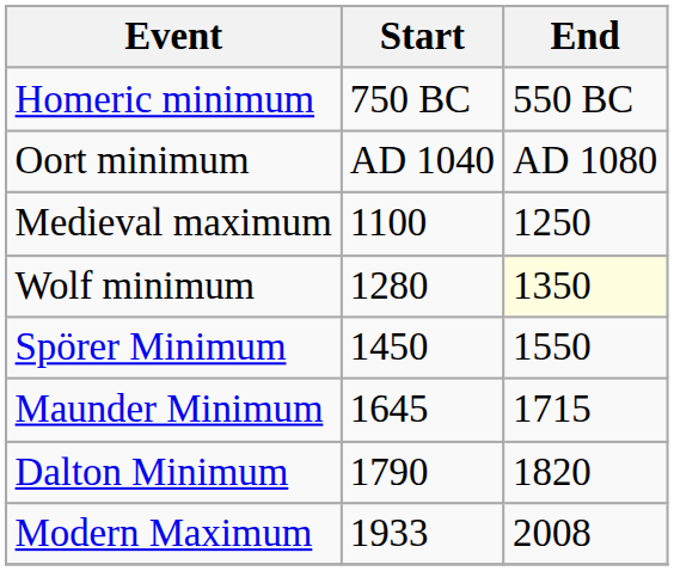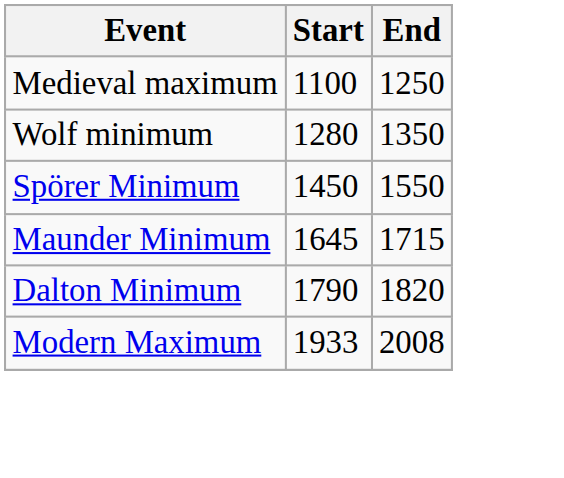 <table class="wikitable">
 <tr>
 <th>Event</th>
 <th>Start</th>
 <th>End</th>
-</tr>
-<tr>
-<td><a href='#'>Homeric minimum</a></td>
-<td>750 BC</td>
-<td>550 BC</td>
-</tr>
-<tr>
-<td>Oort minimum</td>
-<td>AD 1040</td>
-<td>AD 1080</td>
 </tr>
 <tr>
 <td>Medieval maximum</td>
 <td>1100</td>
 <td>1250</td>
 </tr>
 <tr>
 <td>Wolf minimum</td>
 <td>1280</td>
-<td style="background: lightyellow;">1350</td>
+<td>1350</td>
 </tr>
 <tr>
 <td><a href='#'>Spörer Minimum</a></td>
 <td>1450</td>
 <td>1550</td>
 </tr>
 <tr>
 <td><a href='#'>Maunder Minimum</a></td>
 <td>1645</td>
 <td>1715</td>
 </tr>
 <tr>
 <td><a href='#'>Dalton Minimum</a></td>
 <td>1790</td>
 <td>1820</td>
 </tr>
 <tr>
 <td><a href='#'>Modern Maximum</a></td>
 <td>1933</td>
 <td>2008</td>
 </tr>
 <tr>
 </tr>
 </table>
